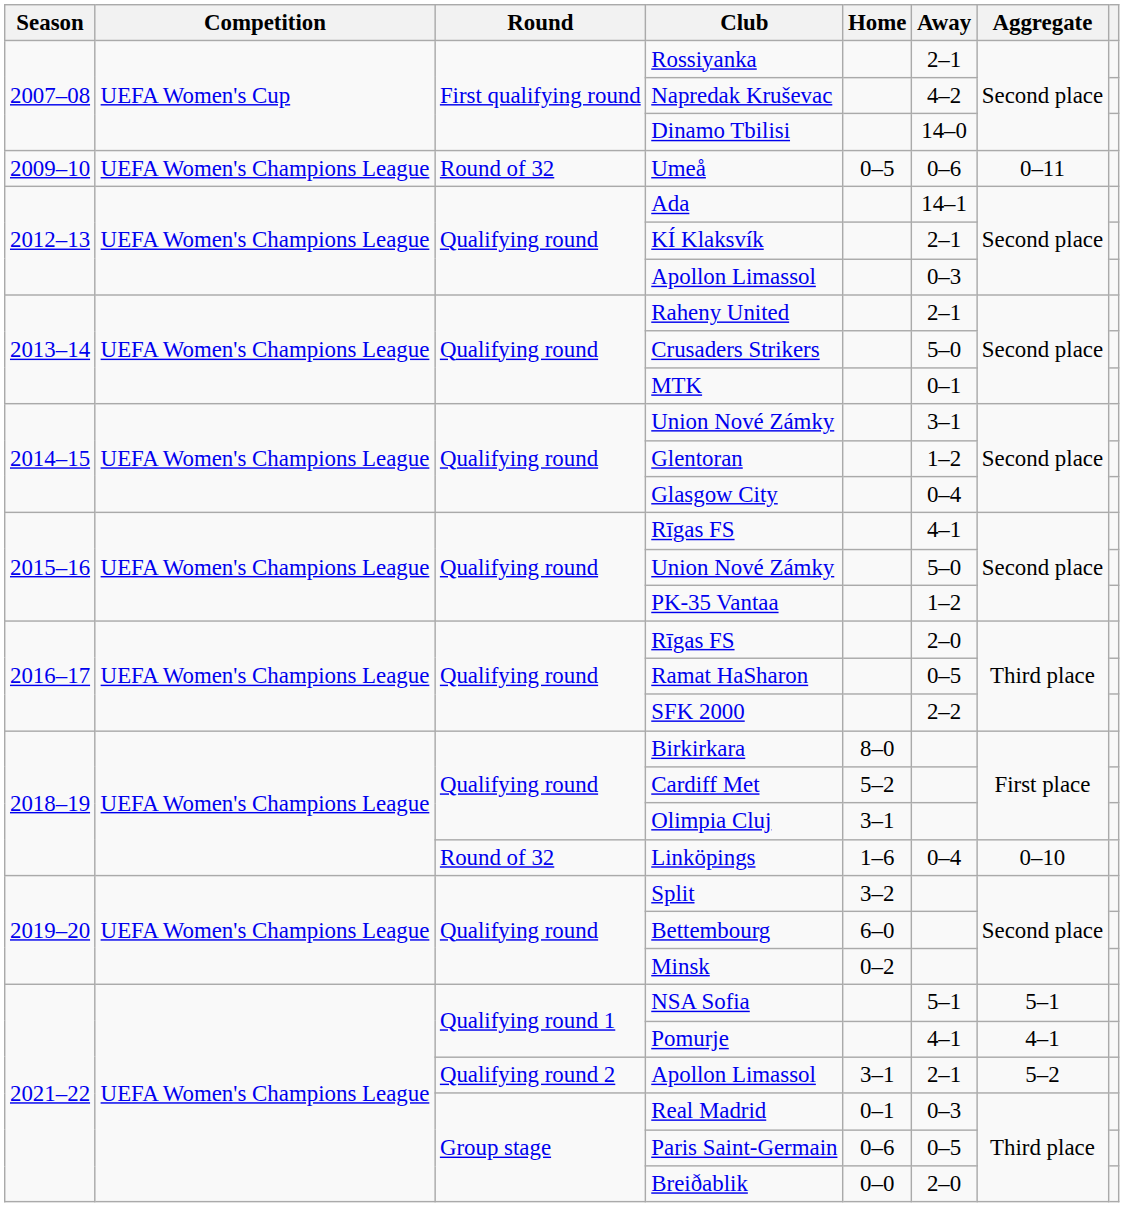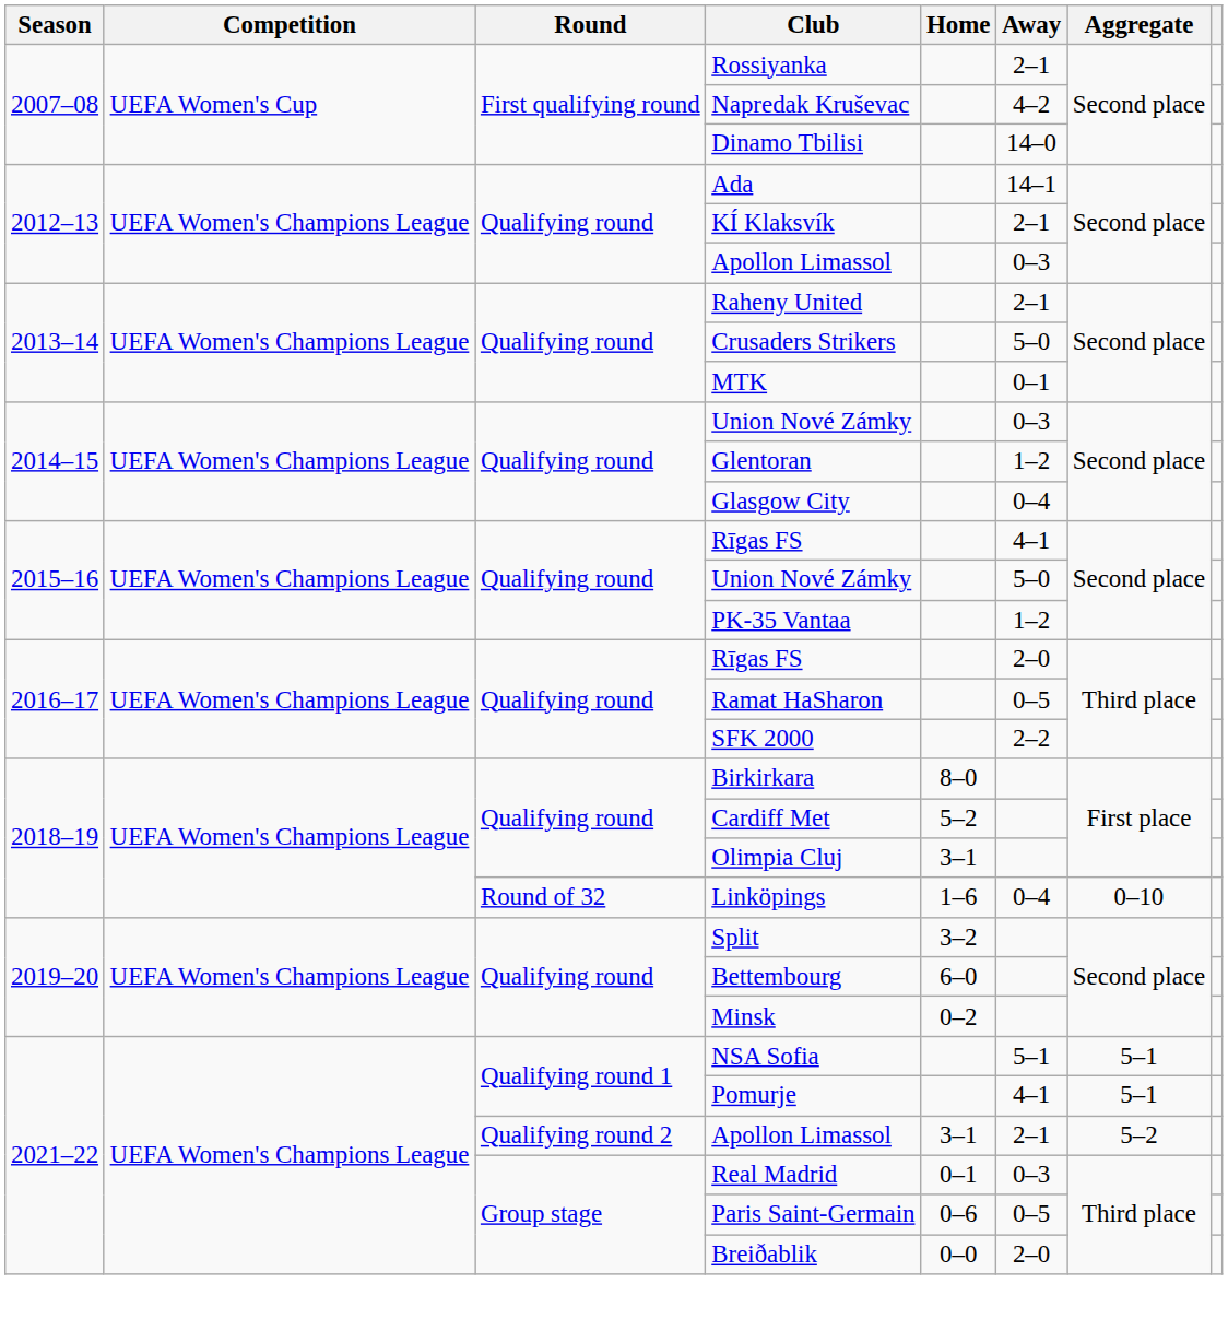 <table class="wikitable sortable" style="text-align:left">
 <tr>
 <th>Season</th>
 <th>Competition</th>
 <th>Round</th>
 <th>Club</th>
 <th>Home</th>
 <th>Away</th>
 <th>Aggregate</th>
 <th></th>
 </tr>
 <tr>
 <td rowspan="3"><a href='#'>2007–08</a></td>
 <td rowspan="3"><a href='#'>UEFA Women's Cup</a></td>
 <td rowspan="3"><a href='#'>First qualifying round</a></td>
 <td> <a href='#'>Rossiyanka</a></td>
 <td style="text-align:center;"></td>
 <td style="text-align:center;">2–1</td>
 <td rowspan="3" style="text-align:center;">Second place</td>
 <td></td>
 </tr>
 <tr>
 <td> <a href='#'>Napredak Kruševac</a></td>
 <td style="text-align:center;"></td>
 <td style="text-align:center;">4–2</td>
 <td></td>
 </tr>
 <tr>
 <td> <a href='#'>Dinamo Tbilisi</a></td>
 <td style="text-align:center;"></td>
 <td style="text-align:center;">14–0</td>
-<td></td>
-</tr>
-<tr>
-<td><a href='#'>2009–10</a></td>
-<td><a href='#'>UEFA Women's Champions League</a></td>
-<td><a href='#'>Round of 32</a></td>
-<td> <a href='#'>Umeå</a></td>
-<td style="text-align:center;">0–5</td>
-<td style="text-align:center;">0–6</td>
-<td style="text-align:center;">0–11</td>
 <td></td>
 </tr>
 <tr>
 <td rowspan="3"><a href='#'>2012–13</a></td>
 <td rowspan="3"><a href='#'>UEFA Women's Champions League</a></td>
 <td rowspan="3"><a href='#'>Qualifying round</a></td>
 <td> <a href='#'>Ada</a></td>
 <td style="text-align:center;"></td>
 <td style="text-align:center;">14–1</td>
 <td rowspan="3" style="text-align:center;">Second place</td>
 <td></td>
 </tr>
 <tr>
 <td> <a href='#'>KÍ Klaksvík</a></td>
 <td style="text-align:center;"></td>
 <td style="text-align:center;">2–1</td>
 <td></td>
 </tr>
 <tr>
 <td> <a href='#'>Apollon Limassol</a></td>
 <td style="text-align:center;"></td>
 <td style="text-align:center;">0–3</td>
 <td></td>
 </tr>
 <tr>
 <td rowspan="3"><a href='#'>2013–14</a></td>
 <td rowspan="3"><a href='#'>UEFA Women's Champions League</a></td>
 <td rowspan="3"><a href='#'>Qualifying round</a></td>
 <td> <a href='#'>Raheny United</a></td>
 <td style="text-align:center;"></td>
 <td style="text-align:center;">2–1</td>
 <td rowspan="3" style="text-align:center;">Second place</td>
 <td></td>
 </tr>
 <tr>
 <td> <a href='#'>Crusaders Strikers</a></td>
 <td style="text-align:center;"></td>
 <td style="text-align:center;">5–0</td>
 <td></td>
 </tr>
 <tr>
 <td> <a href='#'>MTK</a></td>
 <td style="text-align:center;"></td>
 <td style="text-align:center;">0–1</td>
 <td></td>
 </tr>
 <tr>
 <td rowspan="3"><a href='#'>2014–15</a></td>
 <td rowspan="3"><a href='#'>UEFA Women's Champions League</a></td>
 <td rowspan="3"><a href='#'>Qualifying round</a></td>
 <td> <a href='#'>Union Nové Zámky</a></td>
 <td style="text-align:center;"></td>
-<td style="text-align:center;">3–1</td>
+<td style="text-align:center;">0–3</td>
 <td rowspan="3" style="text-align:center;">Second place</td>
 <td></td>
 </tr>
 <tr>
 <td> <a href='#'>Glentoran</a></td>
 <td style="text-align:center;"></td>
 <td style="text-align:center;">1–2</td>
 <td></td>
 </tr>
 <tr>
 <td> <a href='#'>Glasgow City</a></td>
 <td style="text-align:center;"></td>
 <td style="text-align:center;">0–4</td>
 <td></td>
 </tr>
 <tr>
 <td rowspan="3"><a href='#'>2015–16</a></td>
 <td rowspan="3"><a href='#'>UEFA Women's Champions League</a></td>
 <td rowspan="3"><a href='#'>Qualifying round</a></td>
 <td> <a href='#'>Rīgas FS</a></td>
 <td style="text-align:center;"></td>
 <td style="text-align:center;">4–1</td>
 <td rowspan="3" style="text-align:center;">Second place</td>
 <td></td>
 </tr>
 <tr>
 <td> <a href='#'>Union Nové Zámky</a></td>
 <td style="text-align:center;"></td>
 <td style="text-align:center;">5–0</td>
 <td></td>
 </tr>
 <tr>
 <td> <a href='#'>PK-35 Vantaa</a></td>
 <td style="text-align:center;"></td>
 <td style="text-align:center;">1–2</td>
 <td></td>
 </tr>
 <tr>
 <td rowspan="3"><a href='#'>2016–17</a></td>
 <td rowspan="3"><a href='#'>UEFA Women's Champions League</a></td>
 <td rowspan="3"><a href='#'>Qualifying round</a></td>
 <td> <a href='#'>Rīgas FS</a></td>
 <td style="text-align:center;"></td>
 <td style="text-align:center;">2–0</td>
 <td rowspan="3" style="text-align:center;">Third place</td>
 <td></td>
 </tr>
 <tr>
 <td> <a href='#'>Ramat HaSharon</a></td>
 <td style="text-align:center;"></td>
 <td style="text-align:center;">0–5</td>
 <td></td>
 </tr>
 <tr>
 <td> <a href='#'>SFK 2000</a></td>
 <td style="text-align:center;"></td>
 <td style="text-align:center;">2–2</td>
 <td></td>
 </tr>
 <tr>
 <td rowspan="4"><a href='#'>2018–19</a></td>
 <td rowspan="4"><a href='#'>UEFA Women's Champions League</a></td>
 <td rowspan="3"><a href='#'>Qualifying round</a></td>
 <td> <a href='#'>Birkirkara</a></td>
 <td style="text-align:center;">8–0</td>
 <td style="text-align:center;"></td>
 <td rowspan="3" style="text-align:center;">First place</td>
 <td></td>
 </tr>
 <tr>
 <td> <a href='#'>Cardiff Met</a></td>
 <td style="text-align:center;">5–2</td>
 <td style="text-align:center;"></td>
 <td></td>
 </tr>
 <tr>
 <td> <a href='#'>Olimpia Cluj</a></td>
 <td style="text-align:center;">3–1</td>
 <td style="text-align:center;"></td>
 <td></td>
 </tr>
 <tr>
 <td><a href='#'>Round of 32</a></td>
 <td> <a href='#'>Linköpings</a></td>
 <td style="text-align:center;">1–6</td>
 <td style="text-align:center;">0–4</td>
 <td style="text-align:center;">0–10</td>
 <td></td>
 </tr>
 <tr>
 <td rowspan="3"><a href='#'>2019–20</a></td>
 <td rowspan="3"><a href='#'>UEFA Women's Champions League</a></td>
 <td rowspan="3"><a href='#'>Qualifying round</a></td>
 <td> <a href='#'>Split</a></td>
 <td style="text-align:center;">3–2</td>
 <td style="text-align:center;"></td>
 <td rowspan="3" style="text-align:center;">Second place</td>
 <td></td>
 </tr>
 <tr>
 <td> <a href='#'>Bettembourg</a></td>
 <td style="text-align:center;">6–0</td>
 <td style="text-align:center;"></td>
 <td></td>
 </tr>
 <tr>
 <td> <a href='#'>Minsk</a></td>
 <td style="text-align:center;">0–2</td>
 <td style="text-align:center;"></td>
 <td></td>
 </tr>
 <tr>
 <td rowspan="6"><a href='#'>2021–22</a></td>
 <td rowspan="6"><a href='#'>UEFA Women's Champions League</a></td>
 <td rowspan="2"><a href='#'>Qualifying round 1</a></td>
 <td> <a href='#'>NSA Sofia</a></td>
 <td style="text-align:center;"></td>
 <td style="text-align:center;">5–1</td>
 <td style="text-align:center;">5–1</td>
 <td></td>
 </tr>
 <tr>
 <td> <a href='#'>Pomurje</a></td>
 <td style="text-align:center;"></td>
 <td style="text-align:center;">4–1</td>
-<td style="text-align:center;">4–1</td>
+<td style="text-align:center;">5–1</td>
 <td></td>
 </tr>
 <tr>
 <td rowspan="1"><a href='#'>Qualifying round 2</a></td>
 <td> <a href='#'>Apollon Limassol</a></td>
 <td style="text-align:center;">3–1</td>
 <td style="text-align:center;">2–1</td>
 <td style="text-align:center;">5–2</td>
 <td></td>
 </tr>
 <tr>
 <td rowspan="3"><a href='#'>Group stage</a></td>
 <td> <a href='#'>Real Madrid</a></td>
 <td style="text-align:center;">0–1</td>
 <td style="text-align:center;">0–3</td>
 <td rowspan="3" style="text-align:center;">Third place</td>
 <td></td>
 </tr>
 <tr>
 <td> <a href='#'>Paris Saint-Germain</a></td>
 <td style="text-align:center;">0–6</td>
 <td style="text-align:center;">0–5</td>
 <td></td>
 </tr>
 <tr>
 <td> <a href='#'>Breiðablik</a></td>
 <td style="text-align:center;">0–0</td>
 <td style="text-align:center;">2–0</td>
 <td></td>
 </tr>
 </table>
